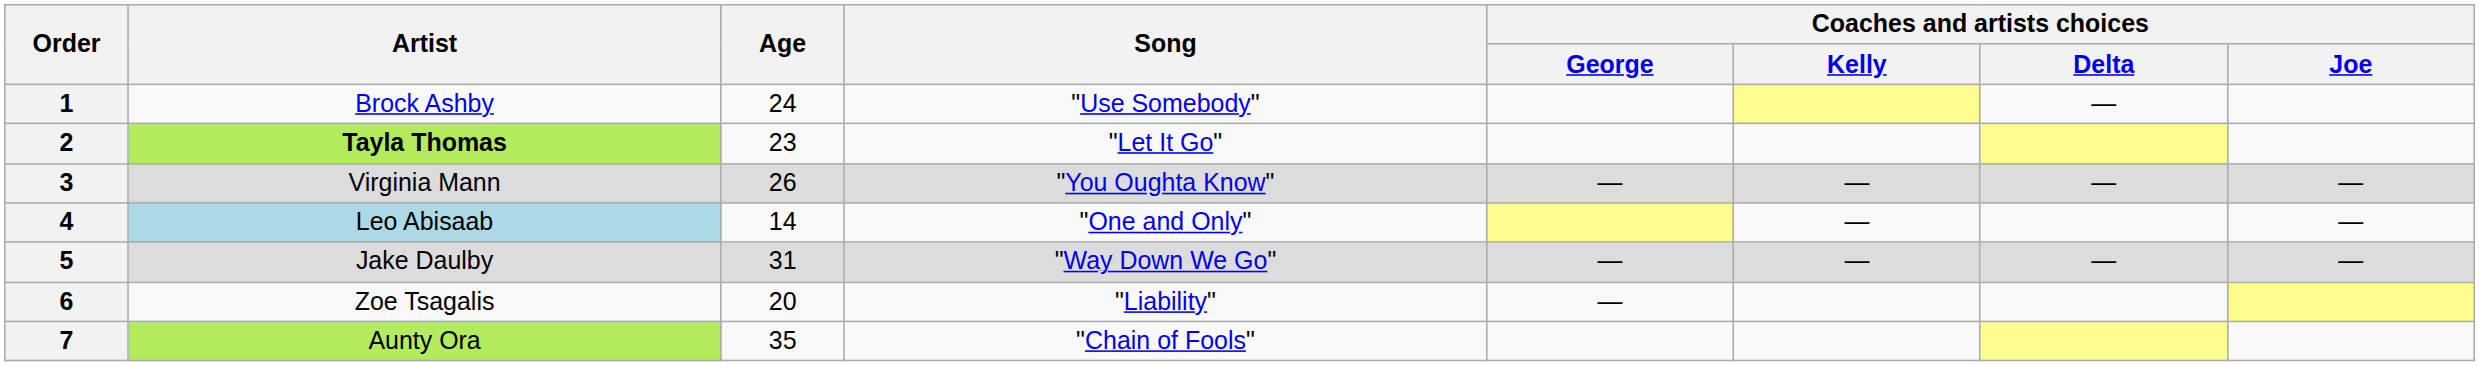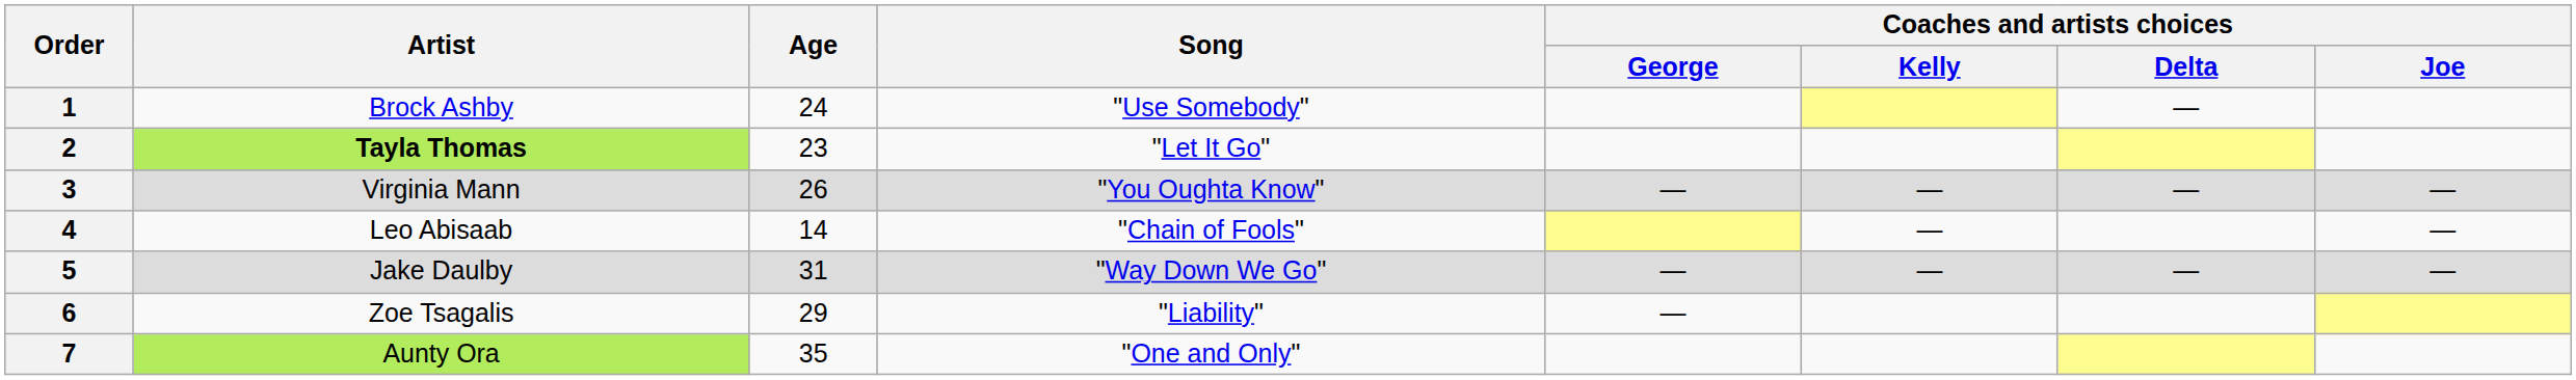 <table class="wikitable" style="text-align:center; width:100%;">
 <tr>
 <th scope="col" rowspan="2" style="width:05%;">Order</th>
 <th scope="col" rowspan="2" style="width:24%;">Artist</th>
 <th scope="col" rowspan="2" deltastyle="width:05%;">Age</th>
 <th scope="col" rowspan="2" style="width:26%;">Song</th>
 <th colspan="4" style="width:40%;">Coaches and artists choices</th>
 </tr>
 <tr>
 <th style="width:10%;"><a href='#'>George</a></th>
 <th style="width:10%;"><a href='#'>Kelly</a></th>
 <th style="width:10%;"><a href='#'>Delta</a></th>
 <th style="width:10%;"><a href='#'>Joe</a></th>
 </tr>
 <tr>
 <th>1</th>
 <td><a href='#'>Brock Ashby</a></td>
 <td>24</td>
 <td>"<a href='#'>Use Somebody</a>"</td>
 <td> <strong></strong> </td>
 <td style="background-color:#FDFC8F;"> <strong></strong> </td>
 <td>—</td>
 <td> <strong></strong> </td>
 </tr>
 <tr>
 <th>2</th>
 <td style="background-color:#B2EC5D;"><strong>Tayla Thomas</strong></td>
 <td>23</td>
 <td>"<a href='#'>Let It Go</a>"</td>
 <td> <strong></strong> </td>
 <td> <strong></strong> </td>
 <td style="background-color:#FDFC8F;"> <strong></strong> </td>
 <td> <strong></strong> </td>
 </tr>
 <tr>
 <th>3</th>
 <td style="background-color:#DCDCDC;">Virginia Mann</td>
 <td style="background-color:#DCDCDC;">26</td>
 <td style="background-color:#DCDCDC;">"<a href='#'>You Oughta Know</a>"</td>
 <td style="background-color:#DCDCDC;">—</td>
 <td style="background-color:#DCDCDC;">—</td>
 <td style="background-color:#DCDCDC;">—</td>
 <td style="background-color:#DCDCDC;">—</td>
 </tr>
 <tr>
 <th>4</th>
-<td style="background: lightblue;">Leo Abisaab</td>
+<td>Leo Abisaab</td>
 <td>14</td>
-<td>"<a href='#'>One and Only</a>"</td>
+<td>"<a href='#'>Chain of Fools</a>"</td>
 <td style="background-color:#FDFC8F;"> <strong></strong> </td>
 <td>—</td>
 <td> <strong></strong> </td>
 <td>—</td>
 </tr>
 <tr>
 <th>5</th>
 <td style="background-color:#DCDCDC;">Jake Daulby</td>
 <td style="background-color:#DCDCDC;">31</td>
 <td style="background-color:#DCDCDC;">"<a href='#'>Way Down We Go</a>"</td>
 <td style="background-color:#DCDCDC;">—</td>
 <td style="background-color:#DCDCDC;">—</td>
 <td style="background-color:#DCDCDC;">—</td>
 <td style="background-color:#DCDCDC;">—</td>
 </tr>
 <tr>
 <th>6</th>
 <td>Zoe Tsagalis</td>
-<td>20</td>
+<td>29</td>
 <td>"<a href='#'>Liability</a>"</td>
 <td>—</td>
 <td> <strong></strong> </td>
 <td> <strong></strong> </td>
 <td style="background-color:#FDFC8F;"> <strong></strong> </td>
 </tr>
 <tr>
 <th>7</th>
 <td style="background-color:#B2EC5D;">Aunty Ora</td>
 <td>35</td>
-<td>"<a href='#'>Chain of Fools</a>"</td>
+<td>"<a href='#'>One and Only</a>"</td>
 <td> <strong></strong> </td>
 <td> <strong></strong> </td>
 <td style="background-color:#FDFC8F;"> <strong></strong> </td>
 <td> <strong></strong> </td>
 </tr>
 </table>
